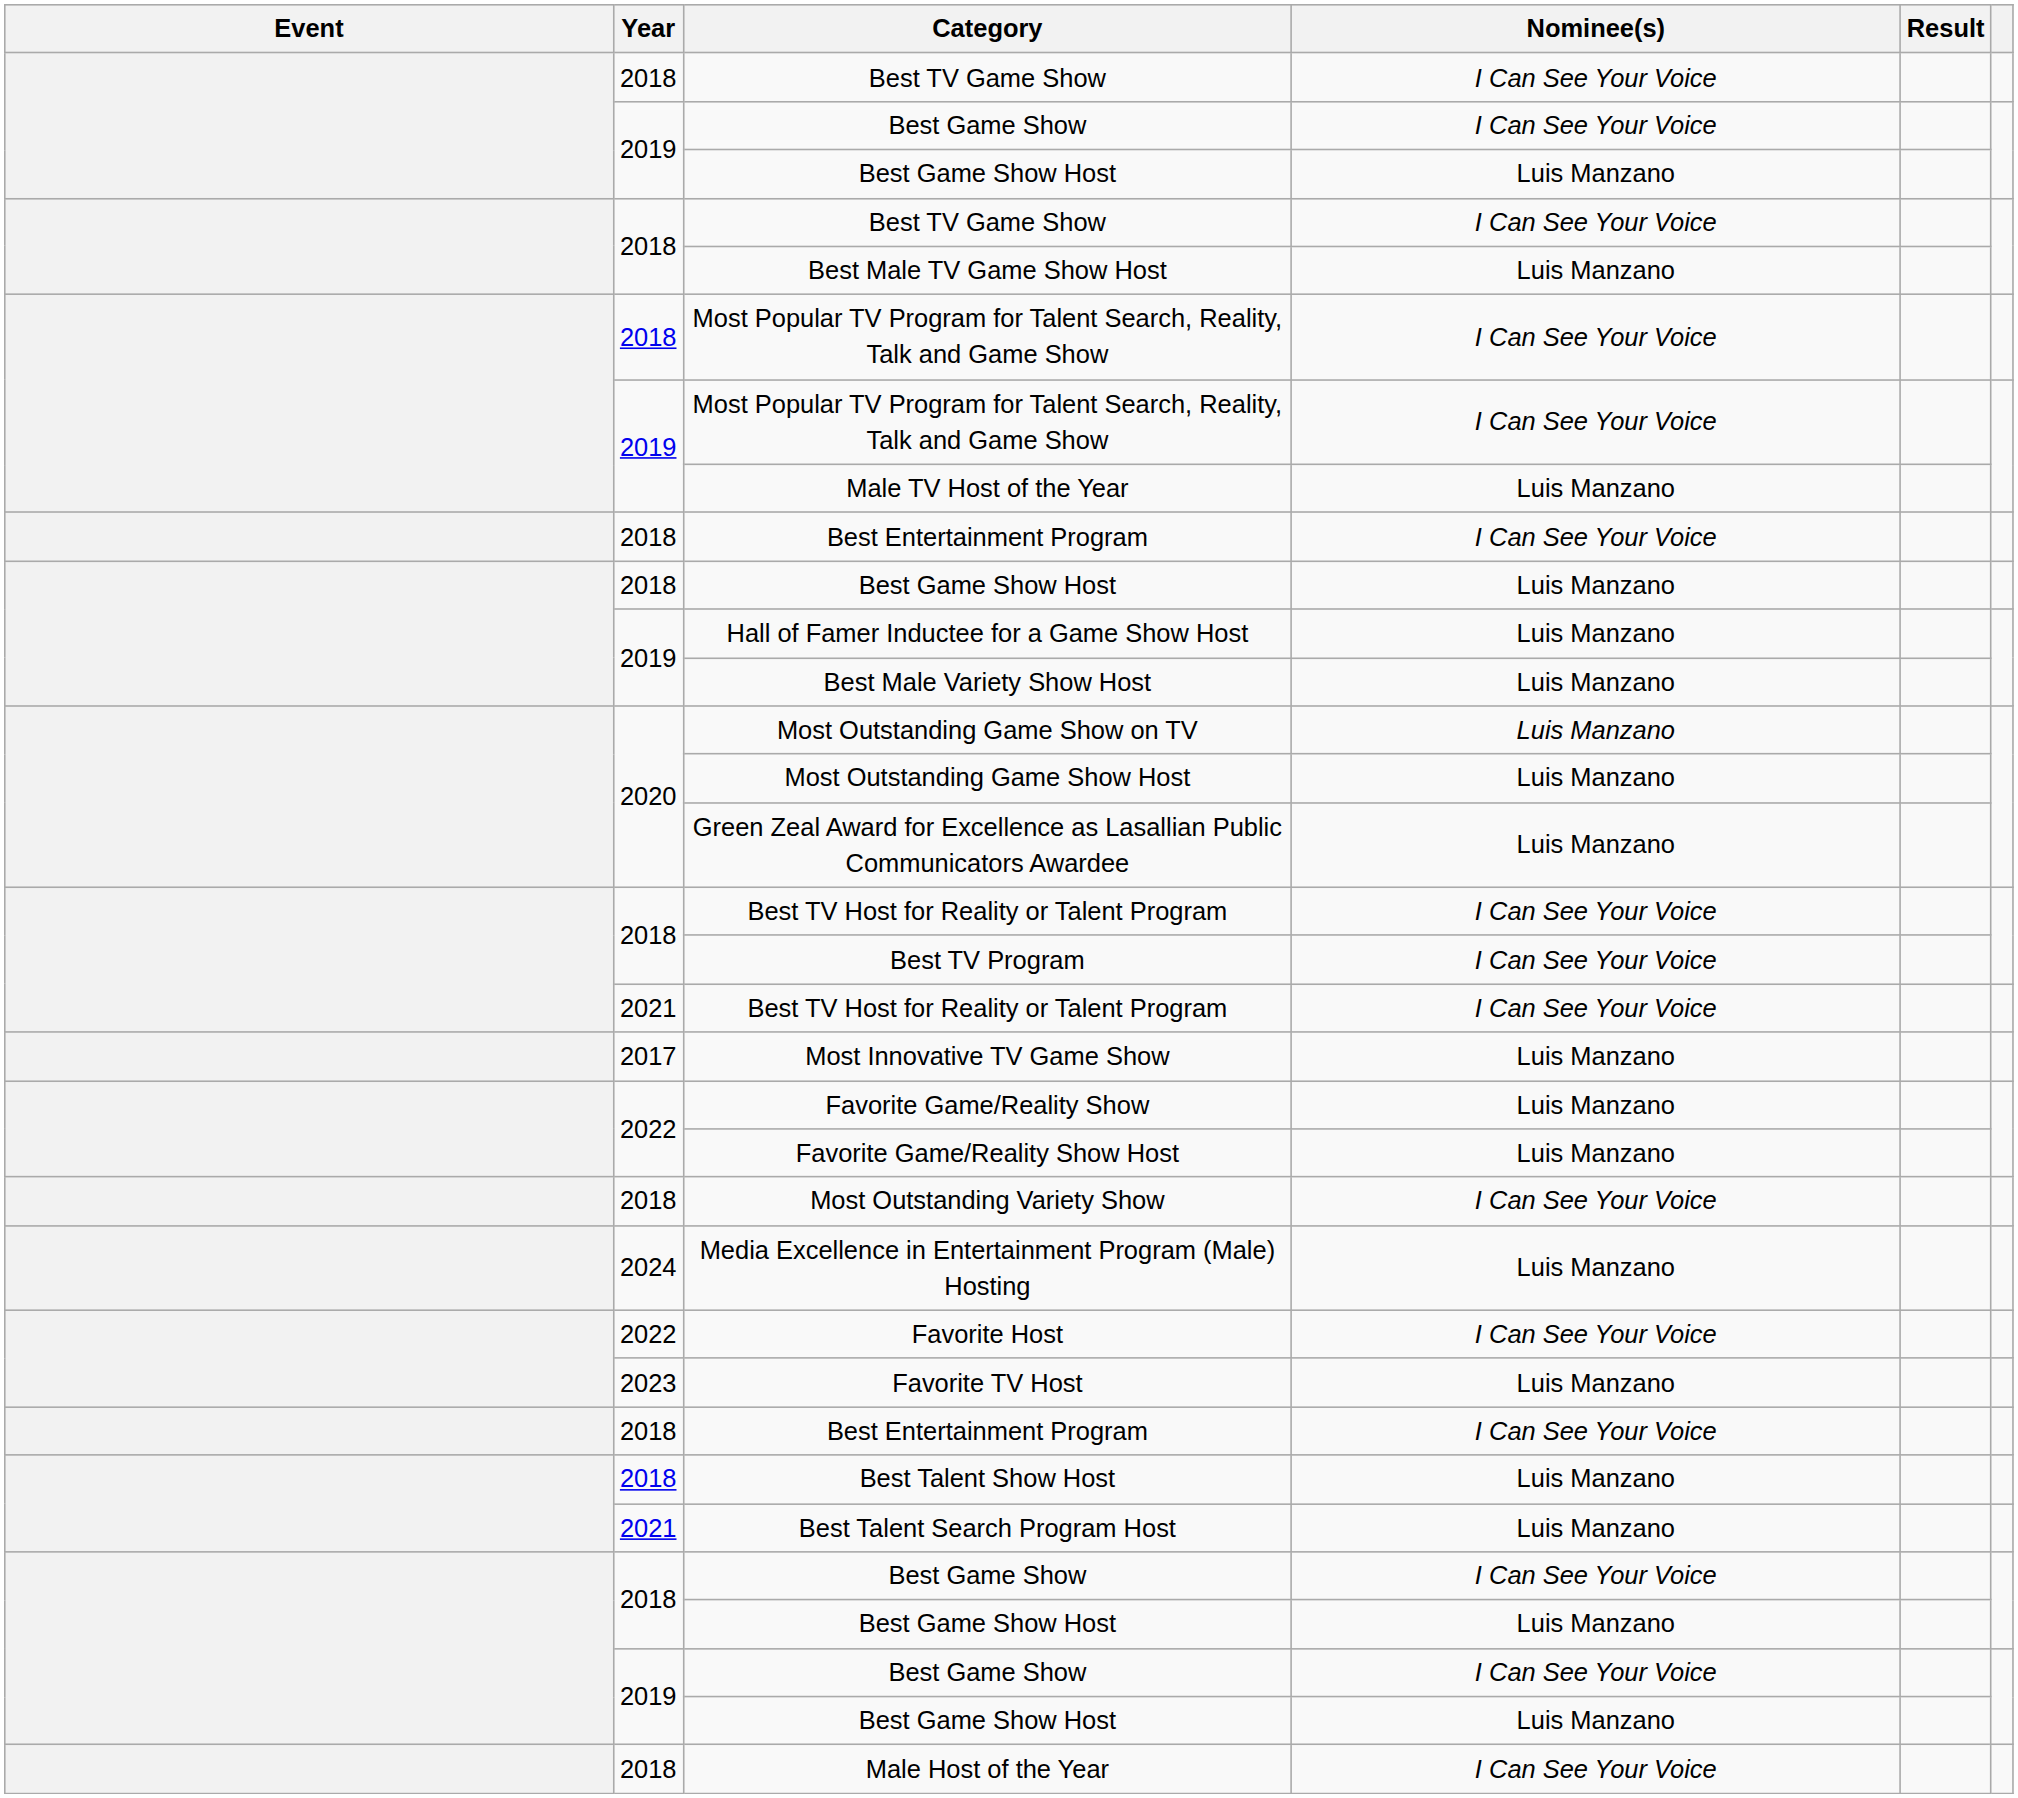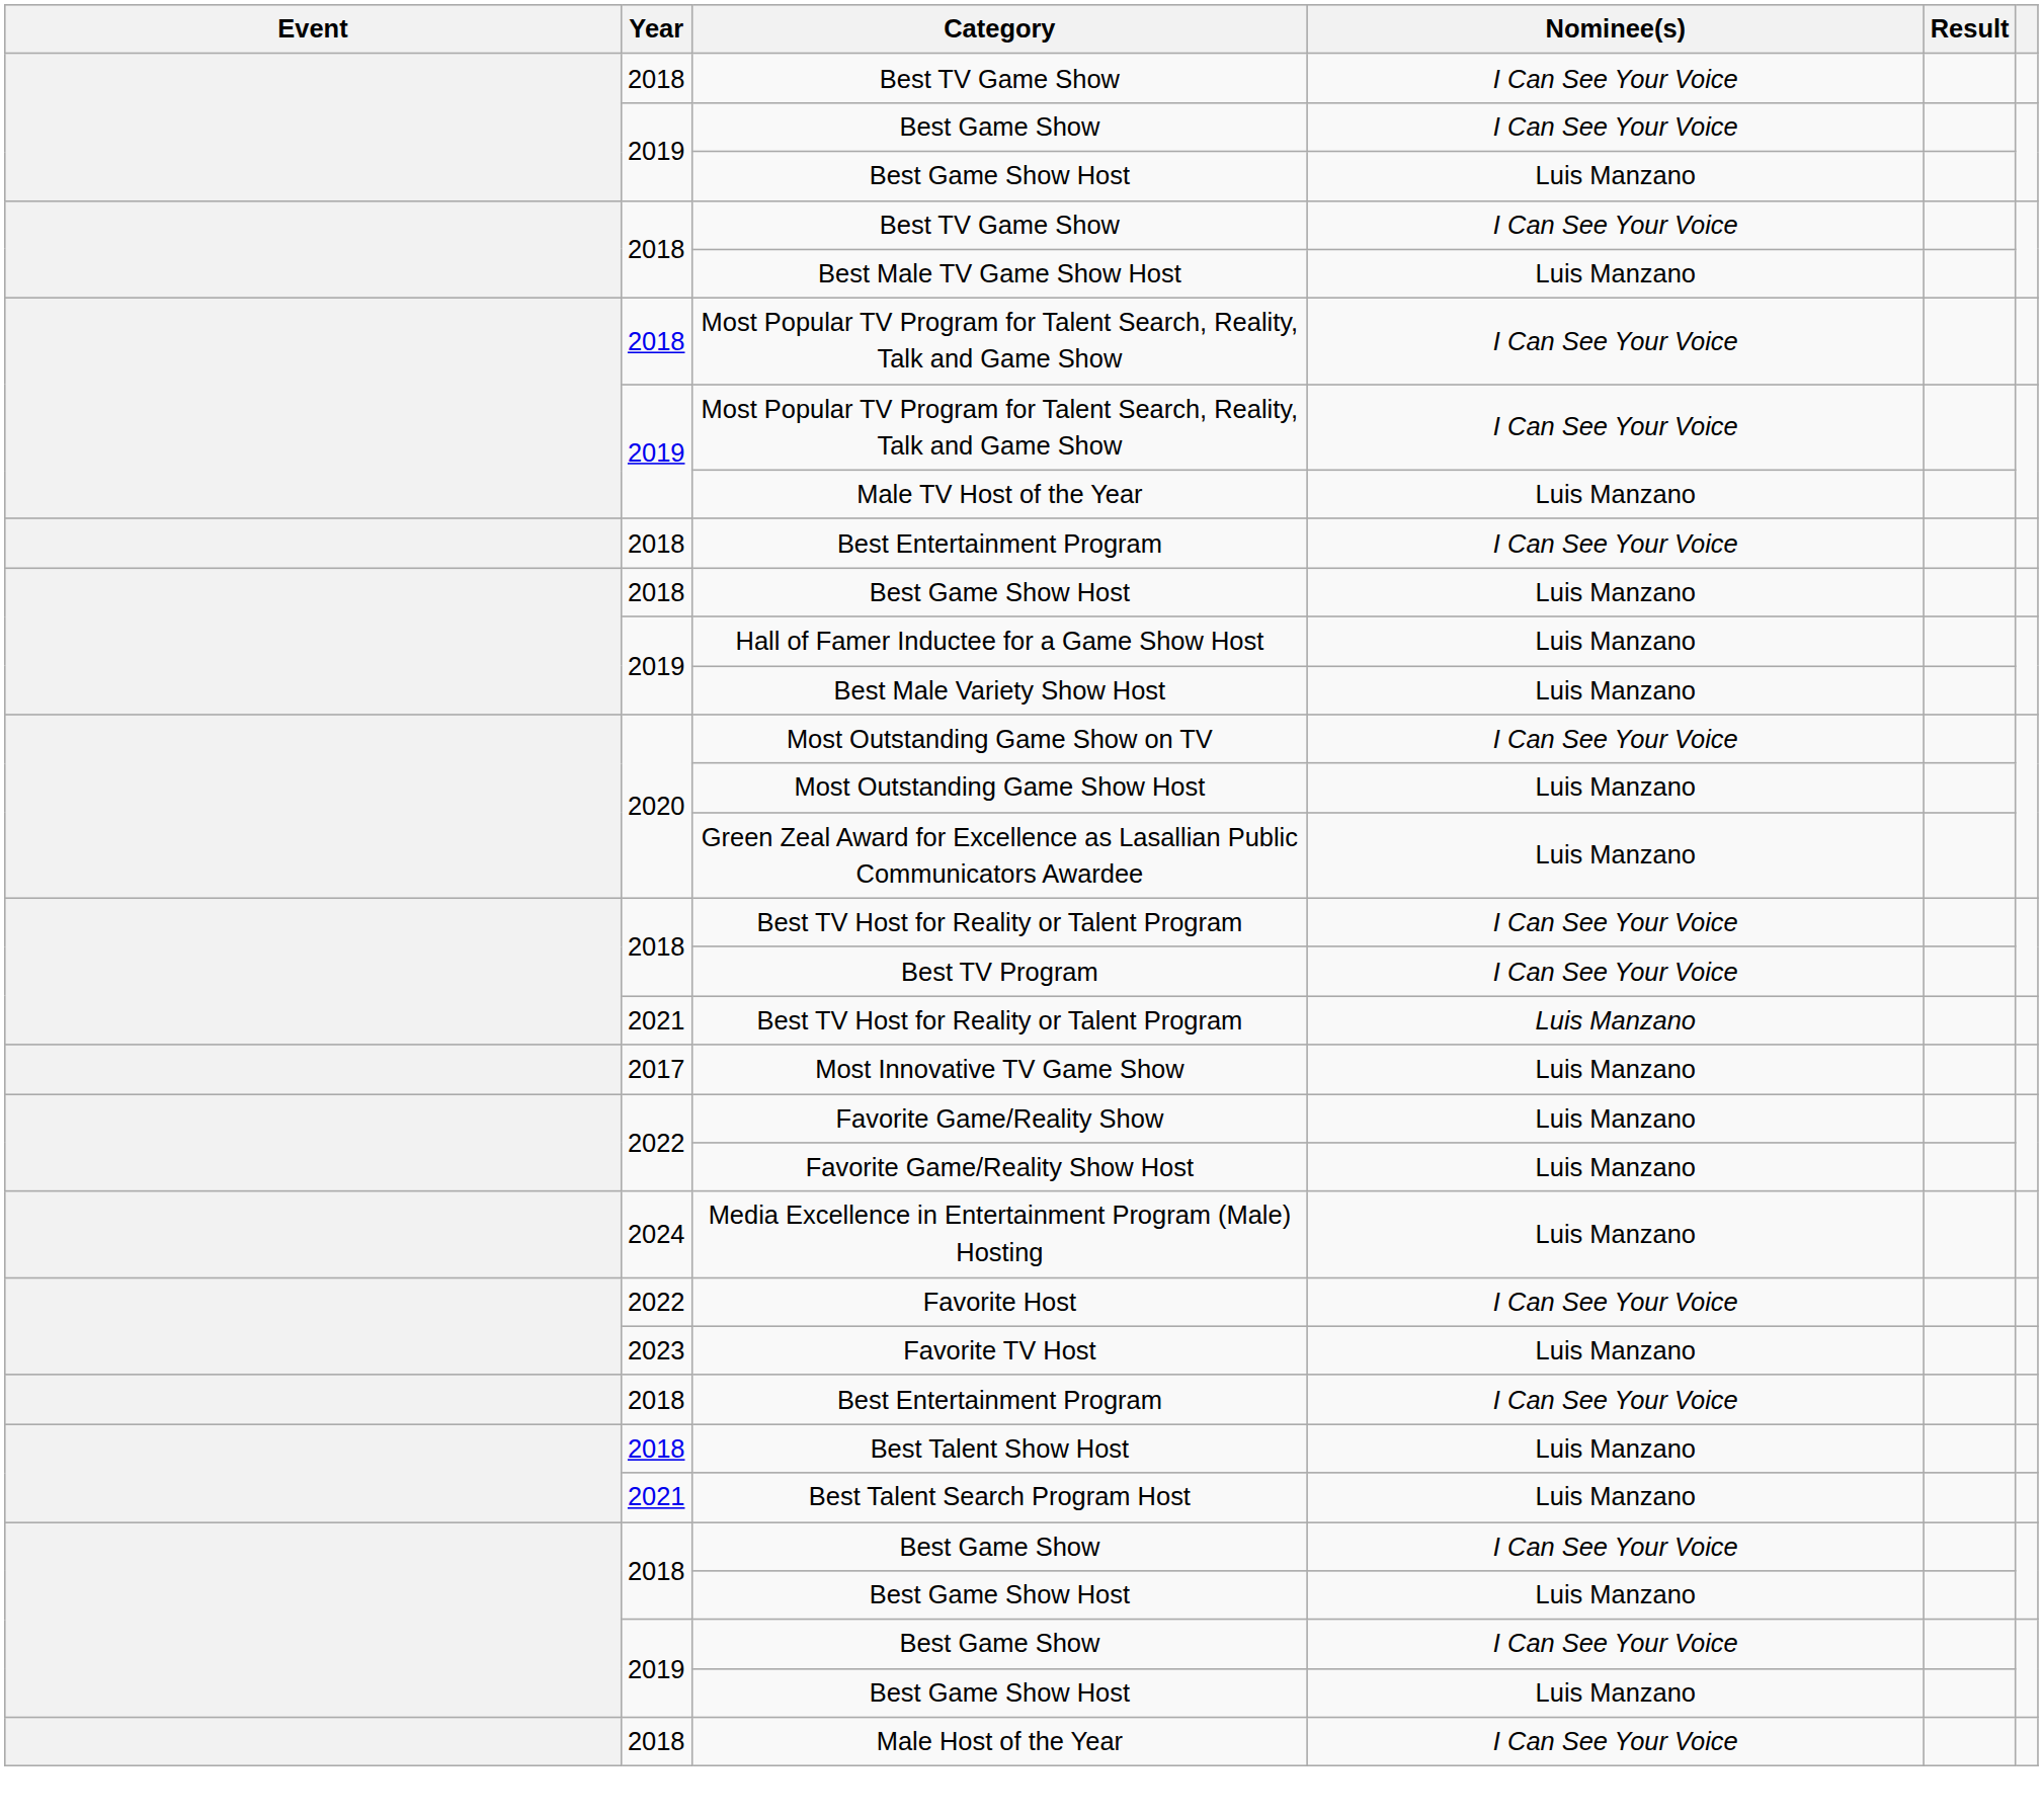 <table class="wikitable sortable plainrowheaders" style="text-align:center; line-height:23px; width:100%;">
 <tr>
 <th class="unsortable" width=28%>Event</th>
 <th width=01%>Year</th>
 <th class="unsortable" width=28%>Category</th>
 <th class="unsortable" width=28%>Nominee(s)</th>
 <th class="unsortable" width=01%>Result</th>
 <th class="unsortable" width=01%></th>
 </tr>
 <tr>
 <th rowspan=3></th>
 <td>2018</td>
 <td>Best TV Game Show</td>
 <td><em>I Can See Your Voice</em></td>
 <td></td>
 <td></td>
 </tr>
 <tr>
 <td rowspan=2>2019</td>
 <td>Best Game Show</td>
 <td><em>I Can See Your Voice</em></td>
 <td></td>
 <td rowspan=2></td>
 </tr>
 <tr>
 <td>Best Game Show Host</td>
 <td>Luis Manzano</td>
 <td></td>
 </tr>
 <tr>
 <th rowspan=2></th>
 <td rowspan=2>2018</td>
 <td>Best TV Game Show</td>
 <td><em>I Can See Your Voice</em></td>
 <td></td>
 <td rowspan=2></td>
 </tr>
 <tr>
 <td>Best Male TV Game Show Host</td>
 <td>Luis Manzano</td>
 <td></td>
 </tr>
 <tr>
 <th rowspan=3></th>
 <td><a href='#'>2018</a></td>
 <td>Most Popular TV Program for Talent Search, Reality, Talk and Game Show</td>
 <td><em>I Can See Your Voice</em></td>
 <td></td>
 <td></td>
 </tr>
 <tr>
 <td rowspan=2><a href='#'>2019</a></td>
 <td>Most Popular TV Program for Talent Search, Reality, Talk and Game Show</td>
 <td><em>I Can See Your Voice</em></td>
 <td></td>
 <td rowspan=2></td>
 </tr>
 <tr>
 <td>Male TV Host of the Year</td>
 <td>Luis Manzano</td>
 <td></td>
 </tr>
 <tr>
 <th></th>
 <td>2018</td>
 <td>Best Entertainment Program</td>
 <td><em>I Can See Your Voice</em></td>
 <td></td>
 <td></td>
 </tr>
 <tr>
 <th rowspan=3></th>
 <td>2018</td>
 <td>Best Game Show Host</td>
 <td>Luis Manzano</td>
 <td></td>
 <td></td>
 </tr>
 <tr>
 <td rowspan=2>2019</td>
 <td>Hall of Famer Inductee for a Game Show Host</td>
 <td>Luis Manzano</td>
 <td></td>
 <td rowspan=2></td>
 </tr>
 <tr>
 <td>Best Male Variety Show Host</td>
 <td>Luis Manzano</td>
 <td></td>
 </tr>
 <tr>
 <th rowspan=3></th>
 <td rowspan=3>2020</td>
 <td>Most Outstanding Game Show on TV</td>
-<td><em>Luis Manzano</em></td>
+<td><em>I Can See Your Voice</em></td>
 <td></td>
 <td rowspan=3></td>
 </tr>
 <tr>
 <td>Most Outstanding Game Show Host</td>
 <td>Luis Manzano</td>
 <td></td>
 </tr>
 <tr>
 <td>Green Zeal Award for Excellence as Lasallian Public Communicators Awardee</td>
 <td>Luis Manzano</td>
 <td></td>
 </tr>
 <tr>
 <th rowspan=3></th>
 <td rowspan=2>2018</td>
 <td>Best TV Host for Reality or Talent Program</td>
 <td><em>I Can See Your Voice</em></td>
 <td></td>
 <td rowspan=2></td>
 </tr>
 <tr>
 <td>Best TV Program</td>
 <td><em>I Can See Your Voice</em></td>
 <td></td>
 </tr>
 <tr>
 <td>2021</td>
 <td>Best TV Host for Reality or Talent Program</td>
-<td><em>I Can See Your Voice</em></td>
+<td><em>Luis Manzano</em></td>
 <td></td>
 <td></td>
 </tr>
 <tr>
 <th></th>
 <td>2017</td>
 <td>Most Innovative TV Game Show</td>
 <td>Luis Manzano</td>
 <td></td>
 <td></td>
 </tr>
 <tr>
 <th rowspan=2></th>
 <td rowspan=2>2022</td>
 <td>Favorite Game/Reality Show</td>
 <td>Luis Manzano</td>
 <td></td>
 <td rowspan=2></td>
 </tr>
 <tr>
 <td>Favorite Game/Reality Show Host</td>
 <td>Luis Manzano</td>
-<td></td>
-</tr>
-<tr>
-<th></th>
-<td>2018</td>
-<td>Most Outstanding Variety Show</td>
-<td><em>I Can See Your Voice</em></td>
-<td></td>
 <td></td>
 </tr>
 <tr>
 <th></th>
 <td>2024</td>
 <td>Media Excellence in Entertainment Program (Male) Hosting</td>
 <td>Luis Manzano</td>
 <td></td>
 <td></td>
 </tr>
 <tr>
 <th rowspan="2"></th>
 <td>2022</td>
 <td>Favorite Host</td>
 <td><em>I Can See Your Voice</em></td>
 <td></td>
 <td></td>
 </tr>
 <tr>
 <td>2023</td>
 <td>Favorite TV Host</td>
 <td>Luis Manzano</td>
 <td></td>
 <td></td>
 </tr>
 <tr>
 <th></th>
 <td>2018</td>
 <td>Best Entertainment Program</td>
 <td><em>I Can See Your Voice</em></td>
 <td></td>
 <td></td>
 </tr>
 <tr>
 <th rowspan=2></th>
 <td><a href='#'>2018</a></td>
 <td>Best Talent Show Host</td>
 <td>Luis Manzano</td>
 <td></td>
 <td></td>
 </tr>
 <tr>
 <td><a href='#'>2021</a></td>
 <td>Best Talent Search Program Host</td>
 <td>Luis Manzano</td>
 <td></td>
 <td></td>
 </tr>
 <tr>
 <th rowspan=4></th>
 <td rowspan=2>2018</td>
 <td>Best Game Show</td>
 <td><em>I Can See Your Voice</em></td>
 <td></td>
 <td rowspan=2></td>
 </tr>
 <tr>
 <td>Best Game Show Host</td>
 <td>Luis Manzano</td>
 <td></td>
 </tr>
 <tr>
 <td rowspan=2>2019</td>
 <td>Best Game Show</td>
 <td><em>I Can See Your Voice</em></td>
 <td></td>
 <td rowspan=2></td>
 </tr>
 <tr>
 <td>Best Game Show Host</td>
 <td>Luis Manzano</td>
 <td></td>
 </tr>
 <tr>
 <th></th>
 <td>2018</td>
 <td>Male Host of the Year</td>
 <td><em>I Can See Your Voice</em></td>
 <td></td>
 <td></td>
 </tr>
 </table>
